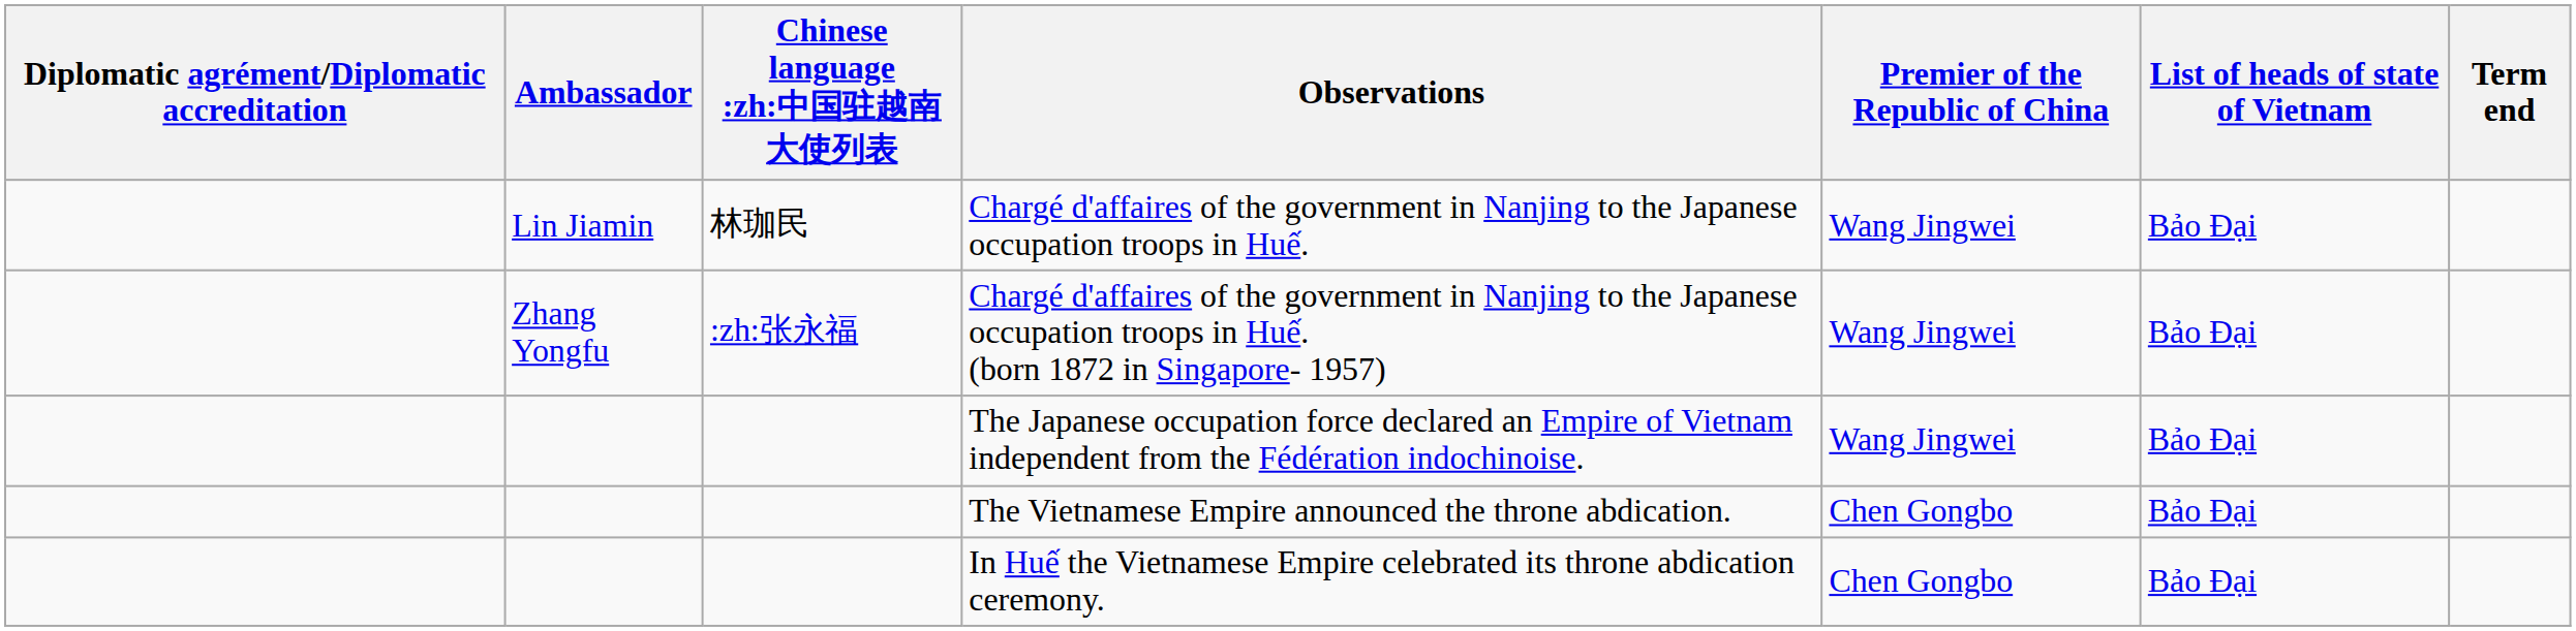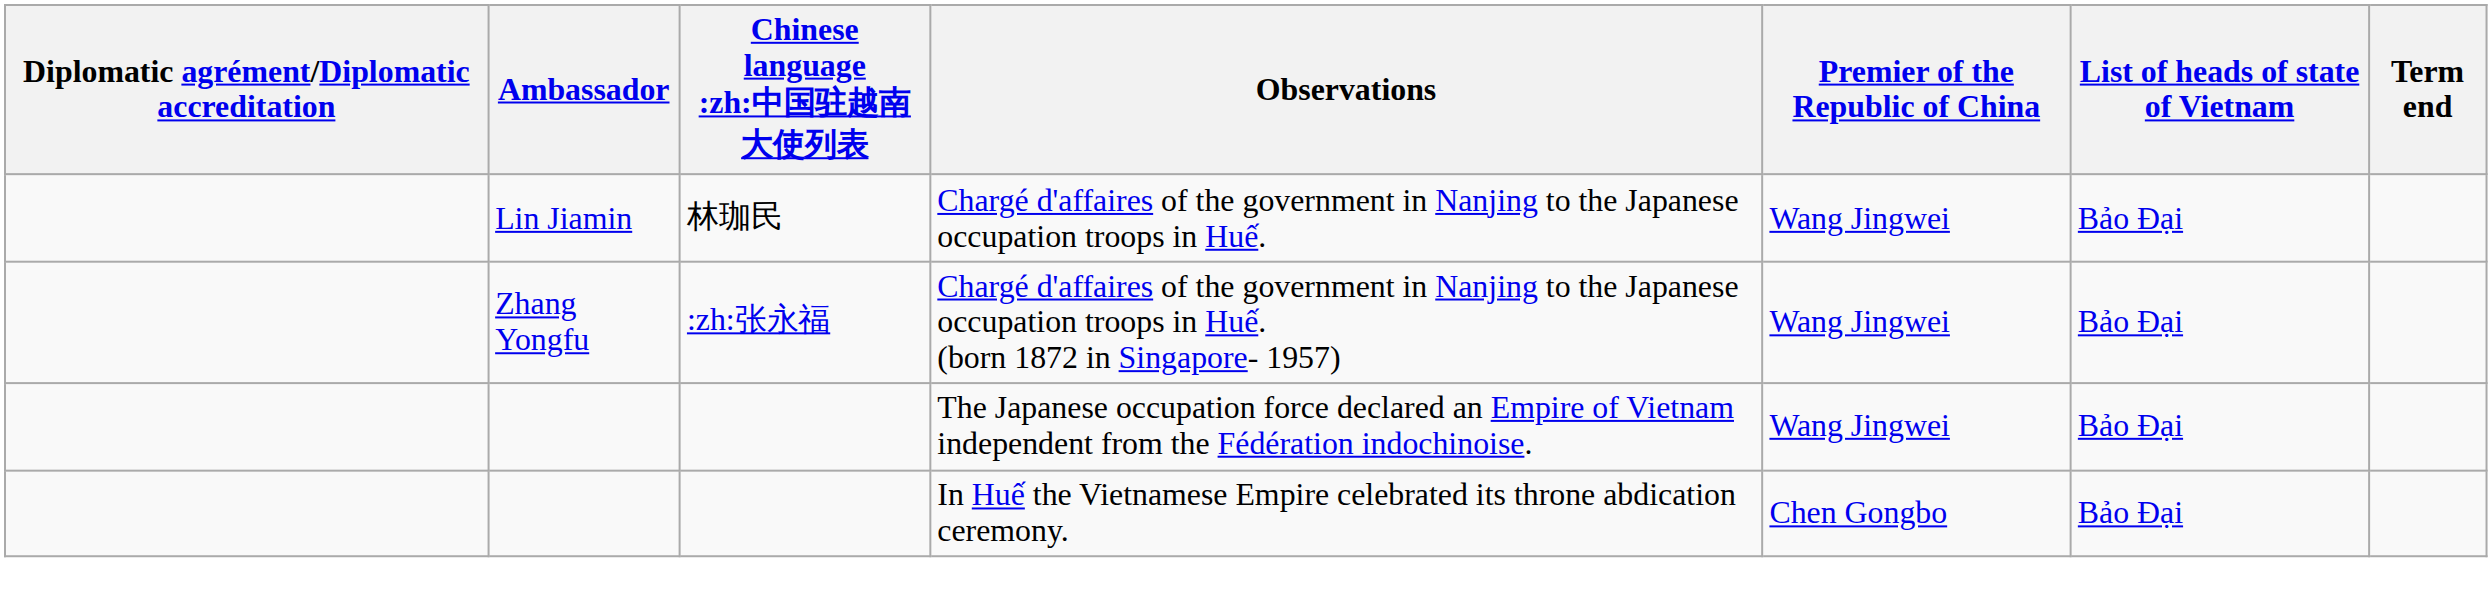 <table class="wikitable sortable">
 <tr>
 <th>Diplomatic <a href='#'>agrément</a>/<a href='#'>Diplomatic accreditation</a></th>
 <th><a href='#'>Ambassador</a></th>
 <th><a href='#'>Chinese language</a><br><a href='#'>:zh:中国驻越南大使列表</a></th>
 <th>Observations</th>
 <th><a href='#'>Premier of the Republic of China</a></th>
 <th><a href='#'>List of heads of state of Vietnam</a></th>
 <th>Term end</th>
 </tr>
 <tr>
 <td></td>
 <td><a href='#'>Lin Jiamin</a></td>
 <td>林珈民</td>
 <td><a href='#'>Chargé d'affaires</a> of the government in <a href='#'>Nanjing</a> to the Japanese occupation troops in <a href='#'>Huế</a>.</td>
 <td><a href='#'>Wang Jingwei</a></td>
 <td><a href='#'>Bảo Đại</a></td>
 <td></td>
 </tr>
 <tr>
 <td></td>
 <td><a href='#'>Zhang Yongfu</a></td>
 <td><a href='#'>:zh:张永福</a></td>
 <td><a href='#'>Chargé d'affaires</a> of the government in <a href='#'>Nanjing</a> to the Japanese occupation troops in <a href='#'>Huế</a>.<br>(born 1872 in <a href='#'>Singapore</a>- 1957)</td>
 <td><a href='#'>Wang Jingwei</a></td>
 <td><a href='#'>Bảo Đại</a></td>
 <td></td>
 </tr>
 <tr>
 <td></td>
 <td></td>
 <td></td>
 <td>The Japanese occupation force declared an <a href='#'>Empire of Vietnam</a> independent from the <a href='#'>Fédération indochinoise</a>.</td>
 <td><a href='#'>Wang Jingwei</a></td>
 <td><a href='#'>Bảo Đại</a></td>
 <td></td>
 </tr>
 <tr>
 <td></td>
 <td></td>
 <td></td>
-<td>The Vietnamese Empire announced the throne abdication.</td>
-<td><a href='#'>Chen Gongbo</a></td>
-<td><a href='#'>Bảo Đại</a></td>
-<td></td>
-</tr>
-<tr>
-<td></td>
-<td></td>
-<td></td>
 <td>In <a href='#'>Huế</a> the Vietnamese Empire celebrated its throne abdication ceremony.</td>
 <td><a href='#'>Chen Gongbo</a></td>
 <td><a href='#'>Bảo Đại</a></td>
 <td></td>
 </tr>
 </table>
